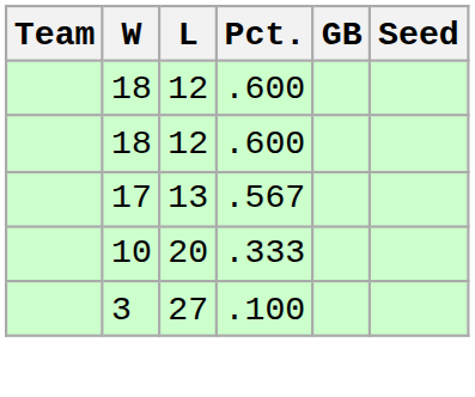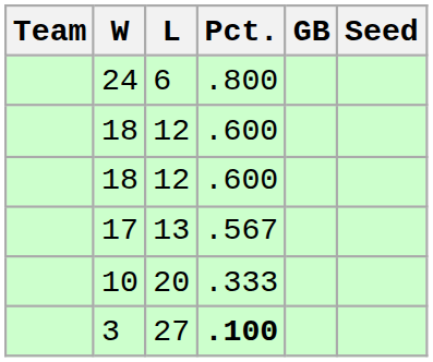 <table class=wikitable>
 <tr>
 <th>Team</th>
 <th>W</th>
 <th>L</th>
 <th>Pct.</th>
 <th>GB</th>
 <th>Seed</th>
+</tr>
+<tr bgcolor=#ccffcc>
+<td></td>
+<td>24</td>
+<td>6</td>
+<td>.800</td>
+<td></td>
+<td></td>
 </tr>
 <tr bgcolor=#ccffcc>
 <td></td>
 <td>18</td>
 <td>12</td>
 <td>.600</td>
 <td></td>
 <td></td>
 </tr>
 <tr bgcolor=#ccffcc>
 <td></td>
 <td>18</td>
 <td>12</td>
 <td>.600</td>
 <td></td>
 <td></td>
 </tr>
 <tr bgcolor=#ccffcc>
 <td></td>
 <td>17</td>
 <td>13</td>
 <td>.567</td>
 <td></td>
 <td></td>
 </tr>
 <tr bgcolor=#ccffcc>
 <td></td>
 <td>10</td>
 <td>20</td>
 <td>.333</td>
 <td></td>
 <td></td>
 </tr>
 <tr bgcolor=#ccffcc>
 <td></td>
 <td>3</td>
 <td>27</td>
-<td>.100</td>
+<td><strong>.100</strong></td>
 <td></td>
 <td></td>
 </tr>
 </table>
